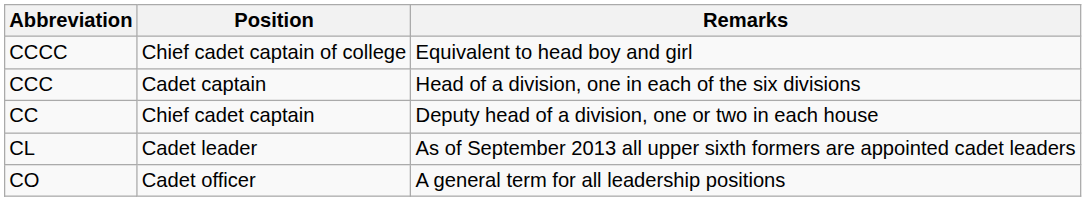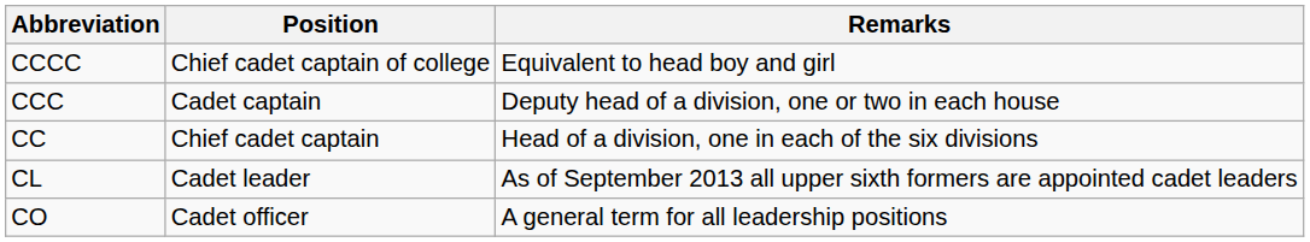 <table class="wikitable" style="float:center;">
 <tr>
 <th>Abbreviation</th>
 <th>Position</th>
 <th>Remarks</th>
 </tr>
 <tr>
 <td>CCCC</td>
 <td>Chief cadet captain of college</td>
 <td>Equivalent to head boy and girl</td>
 </tr>
 <tr>
 <td>CCC</td>
 <td>Cadet captain</td>
-<td>Head of a division, one in each of the six divisions</td>
+<td>Deputy head of a division, one or two in each house</td>
 </tr>
 <tr>
 <td>CC</td>
 <td>Chief cadet captain</td>
-<td>Deputy head of a division, one or two in each house</td>
+<td>Head of a division, one in each of the six divisions</td>
 </tr>
 <tr>
 <td>CL</td>
 <td>Cadet leader</td>
 <td>As of September 2013 all upper sixth formers are appointed cadet leaders</td>
 </tr>
 <tr>
 <td>CO</td>
 <td>Cadet officer</td>
 <td>A general term for all leadership positions</td>
 </tr>
 </table>
